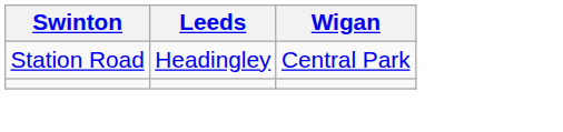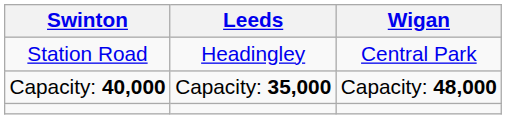 <table class="wikitable" style="text-align:center">
 <tr>
 <th><a href='#'>Swinton</a></th>
 <th><a href='#'>Leeds</a></th>
 <th><a href='#'>Wigan</a></th>
 </tr>
 <tr>
 <td><a href='#'>Station Road</a></td>
 <td><a href='#'>Headingley</a></td>
 <td><a href='#'>Central Park</a></td>
 </tr>
 <tr>
+<td>Capacity: <strong>40,000 </strong></td>
+<td>Capacity: <strong>35,000</strong></td>
+<td>Capacity: <strong>48,000</strong></td>
+</tr>
+<tr>
 <td></td>
 <td></td>
 <td></td>
 </tr>
 </table>
